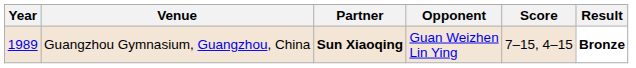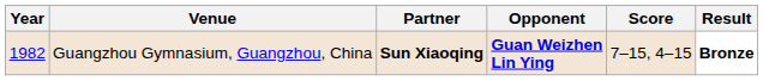 <table class="sortable wikitable" style="font-size: 90%;">
 <tr>
 <th>Year</th>
 <th>Venue</th>
 <th>Partner</th>
 <th>Opponent</th>
 <th>Score</th>
 <th>Result</th>
 </tr>
 <tr style="background:#F3E6D7">
-<td align="center"><a href='#'>1989</a></td>
+<td align="center"><a href='#'>1982</a></td>
 <td align="left">Guangzhou Gymnasium, <a href='#'>Guangzhou</a>, China</td>
 <td align="left"><strong> Sun Xiaoqing</strong></td>
-<td align="left"> <a href='#'>Guan Weizhen</a><br> <a href='#'>Lin Ying</a></td>
+<td align="left"><strong> <a href='#'>Guan Weizhen</a><br> <a href='#'>Lin Ying</a></strong></td>
 <td align="left">7–15, 4–15</td>
 <td style="text-align:left; background:white"> <strong>Bronze</strong></td>
 </tr>
 </table>
